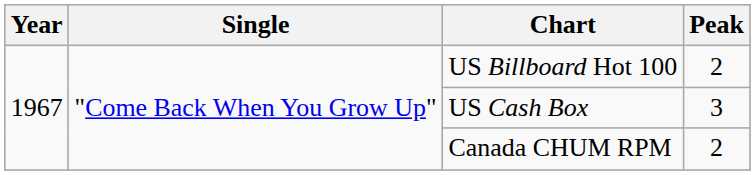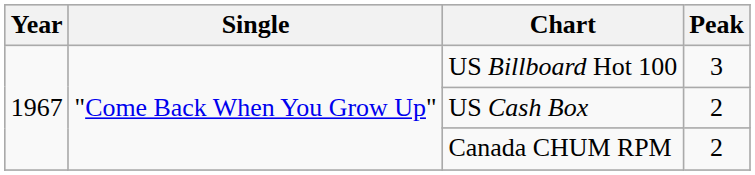 <table class="wikitable">
 <tr>
 <th>Year</th>
 <th>Single</th>
 <th>Chart</th>
 <th>Peak</th>
 </tr>
 <tr>
 <td rowspan="3">1967</td>
 <td rowspan="3">"<a href='#'>Come Back When You Grow Up</a>"</td>
 <td>US <em>Billboard</em> Hot 100</td>
-<td align="center">2</td>
+<td align="center">3</td>
 </tr>
 <tr>
 <td>US <em>Cash Box</em></td>
-<td align="center">3</td>
+<td align="center">2</td>
 </tr>
 <tr>
 <td>Canada CHUM RPM</td>
 <td align="center">2</td>
 </tr>
 </table>
